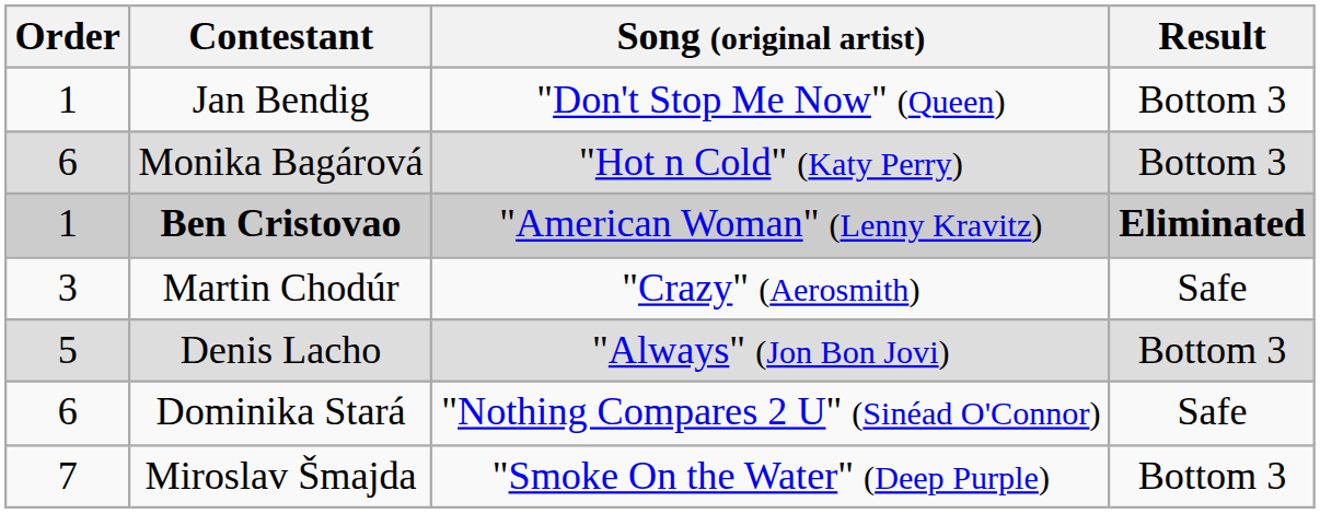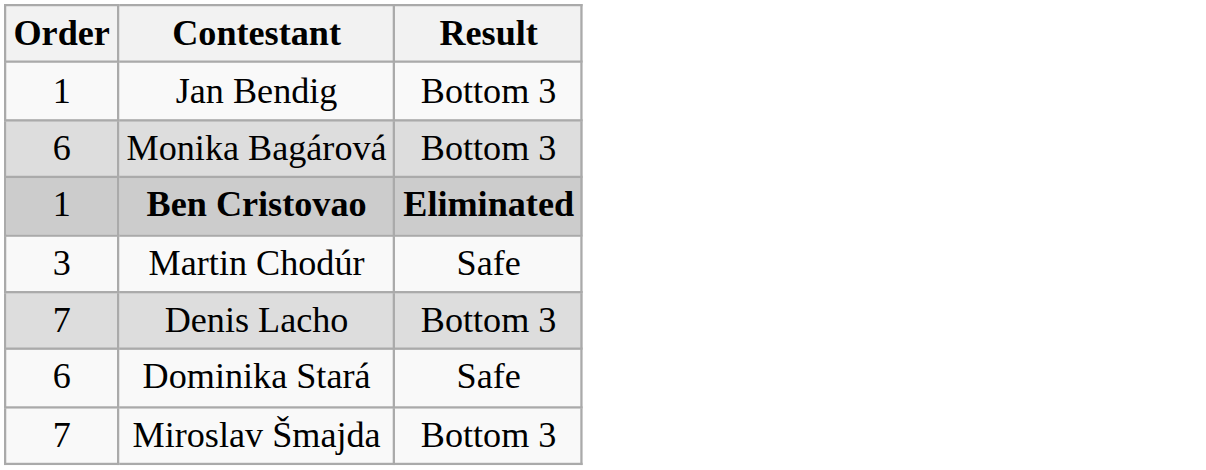 <table class="wikitable plainrowheaders" style="text-align:center;">
 <tr>
 <th scope="col">Order</th>
 <th scope="col">Contestant</th>
-<th scope="col">Song <small>(original artist)</small></th>
 <th scope="col">Result</th>
 </tr>
 <tr>
 <td>1</td>
 <td>Jan Bendig</td>
-<td>"<a href='#'>Don't Stop Me Now</a>" <small>(<a href='#'>Queen</a>)</small></td>
 <td>Bottom 3</td>
 </tr>
 <tr bgcolor="#DDDDDD">
 <td>6</td>
 <td>Monika Bagárová</td>
-<td>"<a href='#'>Hot n Cold</a>" <small>(<a href='#'>Katy Perry</a>)</small></td>
 <td>Bottom 3</td>
 </tr>
 <tr style="background:#ccc;">
 <td>1</td>
 <td><strong>Ben Cristovao</strong></td>
-<td>"<a href='#'>American Woman</a>" <small>(<a href='#'>Lenny Kravitz</a>)</small></td>
 <td><strong>Eliminated</strong></td>
 </tr>
 <tr>
 <td>3</td>
 <td>Martin Chodúr</td>
-<td>"<a href='#'>Crazy</a>" <small>(<a href='#'>Aerosmith</a>)</small></td>
 <td>Safe</td>
 </tr>
 <tr bgcolor="#DDDDDD">
-<td>5</td>
+<td>7</td>
 <td>Denis Lacho</td>
-<td>"<a href='#'>Always</a>" <small>(<a href='#'>Jon Bon Jovi</a>)</small></td>
 <td>Bottom 3</td>
 </tr>
 <tr>
 <td>6</td>
 <td>Dominika Stará</td>
-<td>"<a href='#'>Nothing Compares 2 U</a>" <small>(<a href='#'>Sinéad O'Connor</a>)</small></td>
 <td>Safe</td>
 </tr>
 <tr>
 <td>7</td>
 <td>Miroslav Šmajda</td>
-<td>"<a href='#'>Smoke On the Water</a>" <small>(<a href='#'>Deep Purple</a>)</small></td>
 <td>Bottom 3</td>
 </tr>
 </table>
